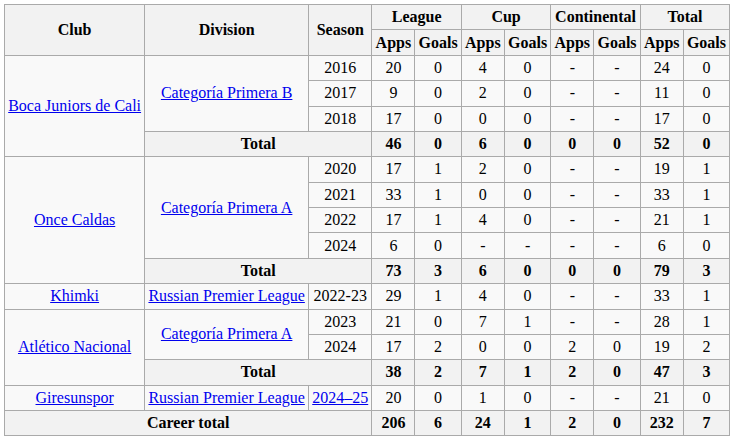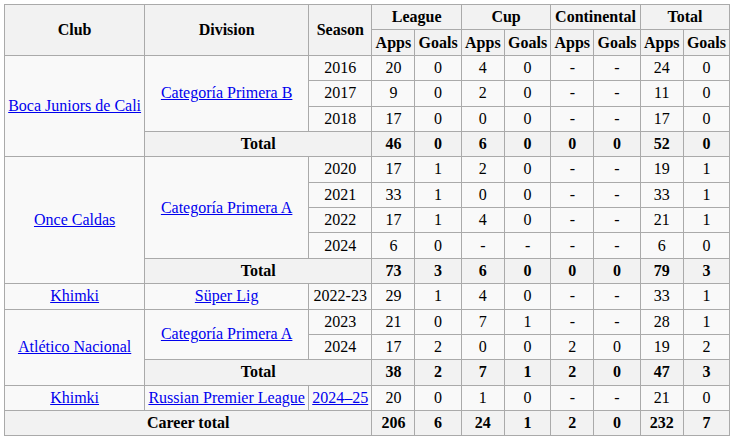 <table class="wikitable" style="text-align: center;">
 <tr>
 <th rowspan="2">Club</th>
 <th rowspan="2">Division</th>
 <th rowspan="2">Season</th>
 <th colspan="2">League</th>
 <th colspan="2">Cup</th>
 <th colspan="2">Continental</th>
 <th colspan="2">Total</th>
 </tr>
 <tr>
 <th>Apps</th>
 <th>Goals</th>
 <th>Apps</th>
 <th>Goals</th>
 <th>Apps</th>
 <th>Goals</th>
 <th>Apps</th>
 <th>Goals</th>
 </tr>
 <tr>
 <td rowspan="4" valign=center><a href='#'>Boca Juniors de Cali</a></td>
 <td rowspan="3" valign="center"><a href='#'>Categoría Primera B</a></td>
 <td>2016</td>
 <td>20</td>
 <td>0</td>
 <td>4</td>
 <td>0</td>
 <td>-</td>
 <td>-</td>
 <td>24</td>
 <td>0</td>
 </tr>
 <tr>
 <td>2017</td>
 <td>9</td>
 <td>0</td>
 <td>2</td>
 <td>0</td>
 <td>-</td>
 <td>-</td>
 <td>11</td>
 <td>0</td>
 </tr>
 <tr>
 <td>2018</td>
 <td>17</td>
 <td>0</td>
 <td>0</td>
 <td>0</td>
 <td>-</td>
 <td>-</td>
 <td>17</td>
 <td>0</td>
 </tr>
 <tr>
 <th colspan="2">Total</th>
 <th>46</th>
 <th>0</th>
 <th>6</th>
 <th>0</th>
 <th>0</th>
 <th>0</th>
 <th>52</th>
 <th>0</th>
 </tr>
 <tr>
 <td rowspan="5" valign="center"><a href='#'>Once Caldas</a></td>
 <td rowspan="4" valign="center"><a href='#'>Categoría Primera A</a></td>
 <td>2020</td>
 <td>17</td>
 <td>1</td>
 <td>2</td>
 <td>0</td>
 <td>-</td>
 <td>-</td>
 <td>19</td>
 <td>1</td>
 </tr>
 <tr>
 <td>2021</td>
 <td>33</td>
 <td>1</td>
 <td>0</td>
 <td>0</td>
 <td>-</td>
 <td>-</td>
 <td>33</td>
 <td>1</td>
 </tr>
 <tr>
 <td>2022</td>
 <td>17</td>
 <td>1</td>
 <td>4</td>
 <td>0</td>
 <td>-</td>
 <td>-</td>
 <td>21</td>
 <td>1</td>
 </tr>
 <tr>
 <td>2024</td>
 <td>6</td>
 <td>0</td>
 <td>-</td>
 <td>-</td>
 <td>-</td>
 <td>-</td>
 <td>6</td>
 <td>0</td>
 </tr>
 <tr>
 <th colspan="2">Total</th>
 <th>73</th>
 <th>3</th>
 <th>6</th>
 <th>0</th>
 <th>0</th>
 <th>0</th>
 <th>79</th>
 <th>3</th>
 </tr>
 <tr>
 <td><a href='#'>Khimki</a></td>
-<td><a href='#'>Russian Premier League</a></td>
+<td><a href='#'>Süper Lig</a></td>
 <td>2022-23</td>
 <td>29</td>
 <td>1</td>
 <td>4</td>
 <td>0</td>
 <td>-</td>
 <td>-</td>
 <td>33</td>
 <td>1</td>
 </tr>
 <tr>
 <td rowspan="3"><a href='#'>Atlético Nacional</a></td>
 <td rowspan="2"><a href='#'>Categoría Primera A</a></td>
 <td>2023</td>
 <td>21</td>
 <td>0</td>
 <td>7</td>
 <td>1</td>
 <td>-</td>
 <td>-</td>
 <td>28</td>
 <td>1</td>
 </tr>
 <tr>
 <td>2024</td>
 <td>17</td>
 <td>2</td>
 <td>0</td>
 <td>0</td>
 <td>2</td>
 <td>0</td>
 <td>19</td>
 <td>2</td>
 </tr>
 <tr>
 <th colspan="2">Total</th>
 <th>38</th>
 <th>2</th>
 <th>7</th>
 <th>1</th>
 <th>2</th>
 <th>0</th>
 <th>47</th>
 <th>3</th>
 </tr>
 <tr>
-<td><a href='#'>Giresunspor</a></td>
+<td><a href='#'>Khimki</a></td>
 <td><a href='#'>Russian Premier League</a></td>
 <td><a href='#'>2024–25</a></td>
 <td>20</td>
 <td>0</td>
 <td>1</td>
 <td>0</td>
 <td>-</td>
 <td>-</td>
 <td>21</td>
 <td>0</td>
 </tr>
 <tr>
 <th colspan="3">Career total</th>
 <th>206</th>
 <th>6</th>
 <th>24</th>
 <th>1</th>
 <th>2</th>
 <th>0</th>
 <th>232</th>
 <th>7</th>
 </tr>
 </table>
